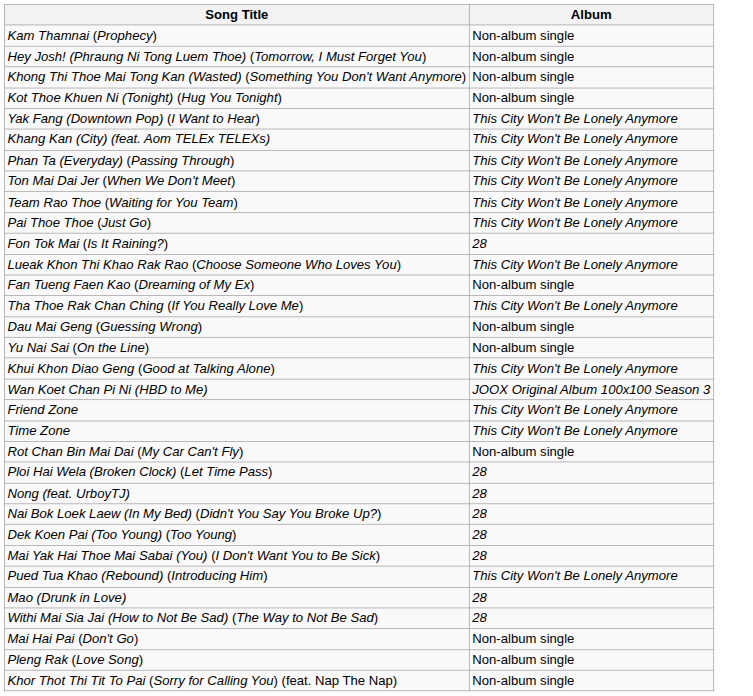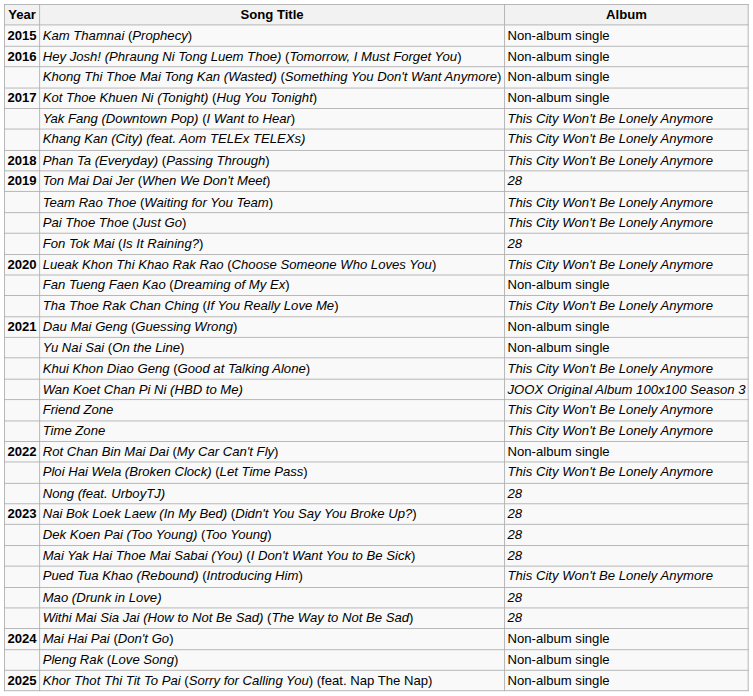 <table class="wikitable">
 <tr>
+<th>Year</th>
 <th>Song Title</th>
 <th>Album</th>
 </tr>
 <tr>
+<td><strong>2015</strong></td>
 <td><em>Kam Thamnai</em> (<em>Prophecy</em>)</td>
 <td>Non-album single</td>
 </tr>
 <tr>
+<td><strong>2016</strong></td>
 <td><em>Hey Josh! (Phraung Ni Tong Luem Thoe)</em> (<em>Tomorrow, I Must Forget You</em>)</td>
 <td>Non-album single</td>
 </tr>
 <tr>
+<td></td>
 <td><em>Khong Thi Thoe Mai Tong Kan (Wasted)</em> (<em>Something You Don't Want Anymore</em>)</td>
 <td>Non-album single</td>
 </tr>
 <tr>
+<td><strong>2017</strong></td>
 <td><em>Kot Thoe Khuen Ni (Tonight)</em> (<em>Hug You Tonight</em>)</td>
 <td>Non-album single</td>
 </tr>
 <tr>
+<td></td>
 <td><em>Yak Fang (Downtown Pop)</em> (<em>I Want to Hear</em>)</td>
 <td><em>This City Won't Be Lonely Anymore</em></td>
 </tr>
 <tr>
+<td></td>
 <td><em>Khang Kan (City) (feat. Aom TELEx TELEXs)</em></td>
 <td><em>This City Won't Be Lonely Anymore</em></td>
 </tr>
 <tr>
+<td><strong>2018</strong></td>
 <td><em>Phan Ta (Everyday)</em> (<em>Passing Through</em>)</td>
 <td><em>This City Won't Be Lonely Anymore</em></td>
 </tr>
 <tr>
+<td><strong>2019</strong></td>
 <td><em>Ton Mai Dai Jer</em> (<em>When We Don't Meet</em>)</td>
-<td><em>This City Won't Be Lonely Anymore</em></td>
+<td><em>28</em></td>
 </tr>
 <tr>
+<td></td>
 <td><em>Team Rao Thoe</em> (<em>Waiting for You Team</em>)</td>
 <td><em>This City Won't Be Lonely Anymore</em></td>
 </tr>
 <tr>
+<td></td>
 <td><em>Pai Thoe Thoe</em> (<em>Just Go</em>)</td>
 <td><em>This City Won't Be Lonely Anymore</em></td>
 </tr>
 <tr>
+<td></td>
 <td><em>Fon Tok Mai</em> (<em>Is It Raining?</em>)</td>
 <td><em>28</em></td>
 </tr>
 <tr>
+<td><strong>2020</strong></td>
 <td><em>Lueak Khon Thi Khao Rak Rao</em> (<em>Choose Someone Who Loves You</em>)</td>
 <td><em>This City Won't Be Lonely Anymore</em></td>
 </tr>
 <tr>
+<td></td>
 <td><em>Fan Tueng Faen Kao</em> (<em>Dreaming of My Ex</em>)</td>
 <td>Non-album single</td>
 </tr>
 <tr>
+<td></td>
 <td><em>Tha Thoe Rak Chan Ching</em> (<em>If You Really Love Me</em>)</td>
 <td><em>This City Won't Be Lonely Anymore</em></td>
 </tr>
 <tr>
+<td><strong>2021</strong></td>
 <td><em>Dau Mai Geng</em> (<em>Guessing Wrong</em>)</td>
 <td>Non-album single</td>
 </tr>
 <tr>
+<td></td>
 <td><em>Yu Nai Sai</em> (<em>On the Line</em>)</td>
 <td>Non-album single</td>
 </tr>
 <tr>
+<td></td>
 <td><em>Khui Khon Diao Geng</em> (<em>Good at Talking Alone</em>)</td>
 <td><em>This City Won't Be Lonely Anymore</em></td>
 </tr>
 <tr>
+<td></td>
 <td><em>Wan Koet Chan Pi Ni (HBD to Me)</em></td>
 <td><em>JOOX Original Album 100x100 Season 3</em></td>
 </tr>
 <tr>
+<td></td>
 <td><em>Friend Zone</em></td>
 <td><em>This City Won't Be Lonely Anymore</em></td>
 </tr>
 <tr>
+<td></td>
 <td><em>Time Zone</em></td>
 <td><em>This City Won't Be Lonely Anymore</em></td>
 </tr>
 <tr>
+<td><strong>2022</strong></td>
 <td><em>Rot Chan Bin Mai Dai</em> (<em>My Car Can't Fly</em>)</td>
 <td>Non-album single</td>
 </tr>
 <tr>
+<td></td>
 <td><em>Ploi Hai Wela (Broken Clock)</em> (<em>Let Time Pass</em>)</td>
-<td><em>28</em></td>
+<td><em>This City Won't Be Lonely Anymore</em></td>
 </tr>
 <tr>
+<td></td>
 <td><em>Nong (feat. UrboyTJ)</em></td>
 <td><em>28</em></td>
 </tr>
 <tr>
+<td><strong>2023</strong></td>
 <td><em>Nai Bok Loek Laew (In My Bed)</em> (<em>Didn't You Say You Broke Up?</em>)</td>
 <td><em>28</em></td>
 </tr>
 <tr>
+<td></td>
 <td><em>Dek Koen Pai (Too Young)</em> (<em>Too Young</em>)</td>
 <td><em>28</em></td>
 </tr>
 <tr>
+<td></td>
 <td><em>Mai Yak Hai Thoe Mai Sabai (You)</em> (<em>I Don't Want You to Be Sick</em>)</td>
 <td><em>28</em></td>
 </tr>
 <tr>
+<td></td>
 <td><em>Pued Tua Khao (Rebound)</em> (<em>Introducing Him</em>)</td>
 <td><em>This City Won't Be Lonely Anymore</em></td>
 </tr>
 <tr>
+<td></td>
 <td><em>Mao (Drunk in Love)</em></td>
 <td><em>28</em></td>
 </tr>
 <tr>
+<td></td>
 <td><em>Withi Mai Sia Jai (How to Not Be Sad)</em> (<em>The Way to Not Be Sad</em>)</td>
 <td><em>28</em></td>
 </tr>
 <tr>
+<td><strong>2024</strong></td>
 <td><em>Mai Hai Pai</em> (<em>Don't Go</em>)</td>
 <td>Non-album single</td>
 </tr>
 <tr>
+<td></td>
 <td><em>Pleng Rak</em> (<em>Love Song</em>)</td>
 <td>Non-album single</td>
 </tr>
 <tr>
+<td><strong>2025</strong></td>
 <td><em>Khor Thot Thi Tit To Pai</em> (<em>Sorry for Calling You</em>) (feat. Nap The Nap)</td>
 <td>Non-album single</td>
 </tr>
 </table>
